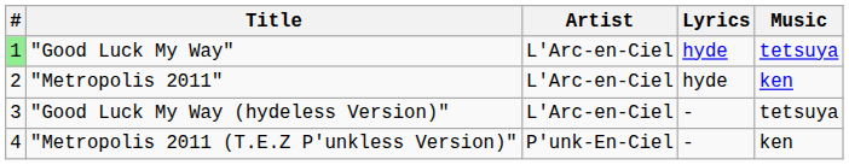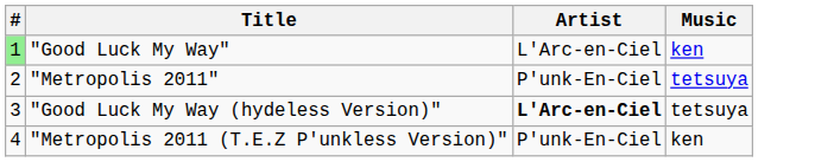 <table class="wikitable">
 <tr>
 <th>#</th>
 <th>Title</th>
 <th>Artist</th>
-<th>Lyrics</th>
 <th>Music</th>
 </tr>
 <tr>
 <td style="background: lightgreen;">1</td>
 <td>"Good Luck My Way"</td>
 <td>L'Arc-en-Ciel</td>
-<td><a href='#'>hyde</a></td>
-<td><a href='#'>tetsuya</a></td>
+<td><a href='#'>ken</a></td>
 </tr>
 <tr>
 <td>2</td>
 <td>"Metropolis 2011"</td>
-<td>L'Arc-en-Ciel</td>
-<td>hyde</td>
-<td><a href='#'>ken</a></td>
+<td>P'unk-En-Ciel</td>
+<td><a href='#'>tetsuya</a></td>
 </tr>
 <tr>
 <td>3</td>
 <td>"Good Luck My Way (hydeless Version)"</td>
-<td>L'Arc-en-Ciel</td>
-<td>‐</td>
+<td><strong>L'Arc-en-Ciel</strong></td>
 <td>tetsuya</td>
 </tr>
 <tr>
 <td>4</td>
 <td>"Metropolis 2011 (T.E.Z P'unkless Version)"</td>
 <td>P'unk-En-Ciel</td>
-<td>‐</td>
 <td>ken</td>
 </tr>
 </table>
